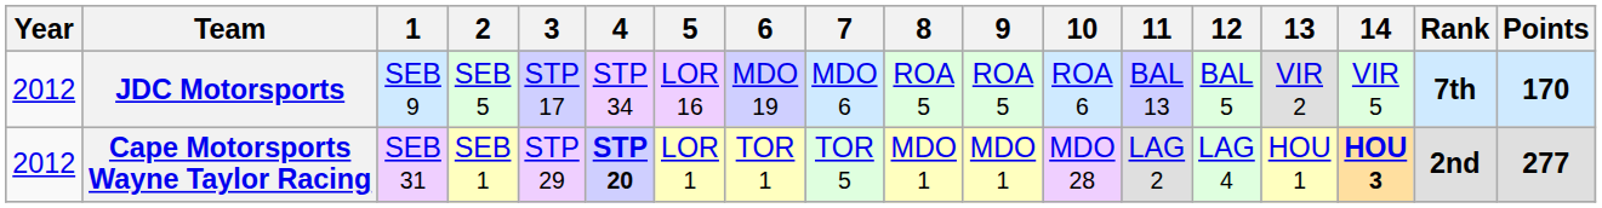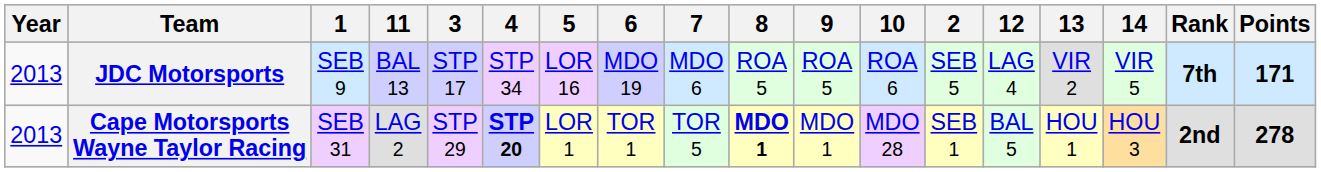 <table class="wikitable" style="text-align:center; font-size:90%">
 <tr>
 <th>Year</th>
 <th>Team</th>
 <th>1</th>
-<th>2</th>
+<th>11</th>
 <th>3</th>
 <th>4</th>
 <th>5</th>
 <th>6</th>
 <th>7</th>
 <th>8</th>
 <th>9</th>
 <th>10</th>
-<th>11</th>
+<th>2</th>
 <th>12</th>
 <th>13</th>
 <th>14</th>
 <th>Rank</th>
 <th>Points</th>
 </tr>
 <tr>
-<td><a href='#'>2012</a></td>
+<td><a href='#'>2013</a></td>
 <th><a href='#'>JDC Motorsports</a></th>
 <td style="background:#CFEAFF;"><a href='#'>SEB</a><br><small>9</small></td>
-<td style="background:#DFFFDF;"><a href='#'>SEB</a><br><small>5</small></td>
+<td style="background:#CFCFFF;"><a href='#'>BAL</a><br><small>13</small></td>
 <td style="background:#CFCFFF;"><a href='#'>STP</a><br><small>17</small></td>
 <td style="background:#EFCFFF;"><a href='#'>STP</a><br><small>34</small></td>
 <td style="background:#EFCFFF;"><a href='#'>LOR</a><br><small>16</small></td>
 <td style="background:#CFCFFF;"><a href='#'>MDO</a><br><small>19</small></td>
 <td style="background:#CFEAFF;"><a href='#'>MDO</a><br><small>6</small></td>
 <td style="background:#DFFFDF;"><a href='#'>ROA</a><br><small>5</small></td>
 <td style="background:#DFFFDF;"><a href='#'>ROA</a><br><small>5</small></td>
 <td style="background:#CFEAFF;"><a href='#'>ROA</a><br><small>6</small></td>
-<td style="background:#CFCFFF;"><a href='#'>BAL</a><br><small>13</small></td>
-<td style="background:#DFFFDF;"><a href='#'>BAL</a><br><small>5</small></td>
+<td style="background:#DFFFDF;"><a href='#'>SEB</a><br><small>5</small></td>
+<td style="background:#DFFFDF;"><a href='#'>LAG</a><br><small>4</small></td>
 <td style="background:#DFDFDF;"><a href='#'>VIR</a><br><small>2</small></td>
 <td style="background:#DFFFDF;"><a href='#'>VIR</a><br><small>5</small></td>
 <td style="background:#CFEAFF;"><strong>7th</strong></td>
-<td style="background:#CFEAFF;"><strong>170</strong></td>
+<td style="background:#CFEAFF;"><strong>171</strong></td>
 </tr>
 <tr>
-<td><a href='#'>2012</a></td>
+<td><a href='#'>2013</a></td>
 <th><a href='#'>Cape Motorsports</a> <br> <a href='#'>Wayne Taylor Racing</a></th>
 <td style="background:#EFCFFF;"><a href='#'>SEB</a><br><small>31</small></td>
-<td style="background:#FFFFBF;"><a href='#'>SEB</a><br><small>1</small></td>
+<td style="background:#DFDFDF;"><a href='#'>LAG</a><br><small>2</small></td>
 <td style="background:#EFCFFF;"><a href='#'>STP</a><br><small>29</small></td>
 <td style="background:#CFCFFF;"><strong><a href='#'>STP</a><br><small>20</small></strong></td>
 <td style="background:#FFFFBF;"><a href='#'>LOR</a><br><small>1</small></td>
 <td style="background:#FFFFBF;"><a href='#'>TOR</a><br><small>1</small></td>
 <td style="background:#DFFFDF;"><a href='#'>TOR</a><br><small>5</small></td>
-<td style="background:#FFFFBF;"><a href='#'>MDO</a><br><small>1</small></td>
+<td style="background:#FFFFBF;"><strong><a href='#'>MDO</a><br><small>1</small></strong></td>
 <td style="background:#FFFFBF;"><a href='#'>MDO</a><br><small>1</small></td>
 <td style="background:#EFCFFF;"><a href='#'>MDO</a><br><small>28</small></td>
-<td style="background:#DFDFDF;"><a href='#'>LAG</a><br><small>2</small></td>
-<td style="background:#DFFFDF;"><a href='#'>LAG</a><br><small>4</small></td>
+<td style="background:#FFFFBF;"><a href='#'>SEB</a><br><small>1</small></td>
+<td style="background:#DFFFDF;"><a href='#'>BAL</a><br><small>5</small></td>
 <td style="background:#FFFFBF;"><a href='#'>HOU</a><br><small>1</small></td>
-<td style="background:#FFDF9F;"><strong><a href='#'>HOU</a><br><small>3</small></strong></td>
+<td style="background:#FFDF9F;"><a href='#'>HOU</a><br><small>3</small></td>
 <td style="background:#DFDFDF;"><strong>2nd</strong></td>
-<td style="background:#DFDFDF;"><strong>277</strong></td>
+<td style="background:#DFDFDF;"><strong>278</strong></td>
 </tr>
 </table>
